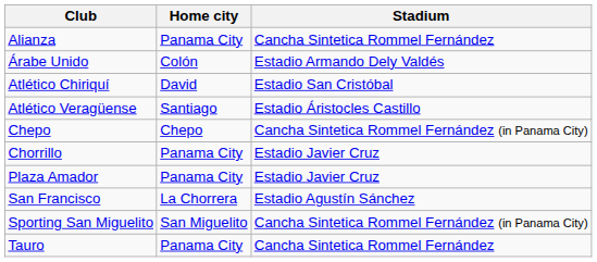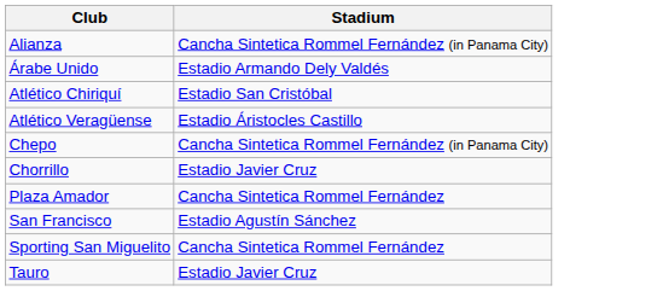 <table class="wikitable sortable">
 <tr>
 <th>Club</th>
-<th>Home city</th>
 <th>Stadium</th>
 </tr>
 <tr>
 <td><a href='#'>Alianza</a></td>
-<td><a href='#'>Panama City</a></td>
-<td><a href='#'>Cancha Sintetica Rommel Fernández</a></td>
+<td><a href='#'>Cancha Sintetica Rommel Fernández</a> <small>(in Panama City)</small></td>
 </tr>
 <tr>
 <td><a href='#'>Árabe Unido</a></td>
-<td><a href='#'>Colón</a></td>
 <td><a href='#'>Estadio Armando Dely Valdés</a></td>
 </tr>
 <tr>
 <td><a href='#'>Atlético Chiriquí</a></td>
-<td><a href='#'>David</a></td>
 <td><a href='#'>Estadio San Cristóbal</a></td>
 </tr>
 <tr>
 <td><a href='#'>Atlético Veragüense</a></td>
-<td><a href='#'>Santiago</a></td>
 <td><a href='#'>Estadio Áristocles Castillo</a></td>
 </tr>
 <tr>
-<td><a href='#'>Chepo</a></td>
 <td><a href='#'>Chepo</a></td>
 <td><a href='#'>Cancha Sintetica Rommel Fernández</a> <small>(in Panama City)</small></td>
 </tr>
 <tr>
 <td><a href='#'>Chorrillo</a></td>
-<td><a href='#'>Panama City</a></td>
 <td><a href='#'>Estadio Javier Cruz</a></td>
 </tr>
 <tr>
 <td><a href='#'>Plaza Amador</a></td>
-<td><a href='#'>Panama City</a></td>
-<td><a href='#'>Estadio Javier Cruz</a></td>
+<td><a href='#'>Cancha Sintetica Rommel Fernández</a></td>
 </tr>
 <tr>
 <td><a href='#'>San Francisco</a></td>
-<td><a href='#'>La Chorrera</a></td>
 <td><a href='#'>Estadio Agustín Sánchez</a></td>
 </tr>
 <tr>
 <td><a href='#'>Sporting San Miguelito</a></td>
-<td><a href='#'>San Miguelito</a></td>
-<td><a href='#'>Cancha Sintetica Rommel Fernández</a> <small>(in Panama City)</small></td>
+<td><a href='#'>Cancha Sintetica Rommel Fernández</a></td>
 </tr>
 <tr>
 <td><a href='#'>Tauro</a></td>
-<td><a href='#'>Panama City</a></td>
-<td><a href='#'>Cancha Sintetica Rommel Fernández</a></td>
+<td><a href='#'>Estadio Javier Cruz</a></td>
 </tr>
 </table>
